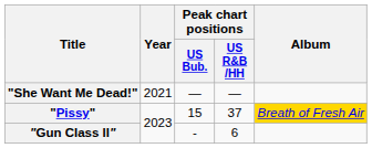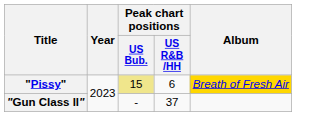 <table class="wikitable plainrowheaders" style="text-align:center;">
 <tr>
 <th scope="col" rowspan="2">Title</th>
 <th scope="col" rowspan="2">Year</th>
 <th scope="col" colspan="2">Peak chart positions</th>
 <th scope="col" rowspan="2">Album</th>
 </tr>
 <tr>
 <th scope="col" style="width:3em;font-size:90%;"><a href='#'>US<br>Bub.</a><br></th>
 <th scope="col" style="width:3em;font-size:90%;"><a href='#'>US<br>R&B<br>/HH</a><br></th>
 </tr>
 <tr>
-<th scope="row">"She Want Me Dead!"<br></th>
-<td>2021</td>
-<td>—</td>
-<td>—</td>
-<td></td>
-</tr>
-<tr>
 <th scope="row">"<a href='#'>Pissy</a>"<br></th>
 <td rowspan="2">2023</td>
-<td>15</td>
-<td>37</td>
+<td style="background: khaki;">15</td>
+<td>6</td>
 <td style="background: gold;"><em><a href='#'>Breath of Fresh Air</a></em></td>
 </tr>
 <tr>
 <th scope="row"><em>"</em>Gun Class ll<em>"</em><br></th>
 <td>-</td>
-<td>6</td>
+<td>37</td>
 <td></td>
 </tr>
 </table>
